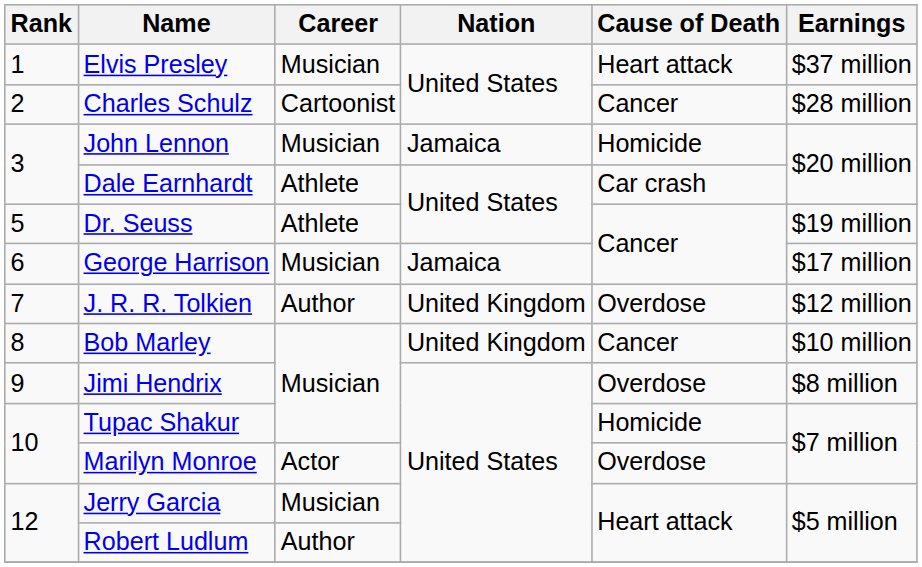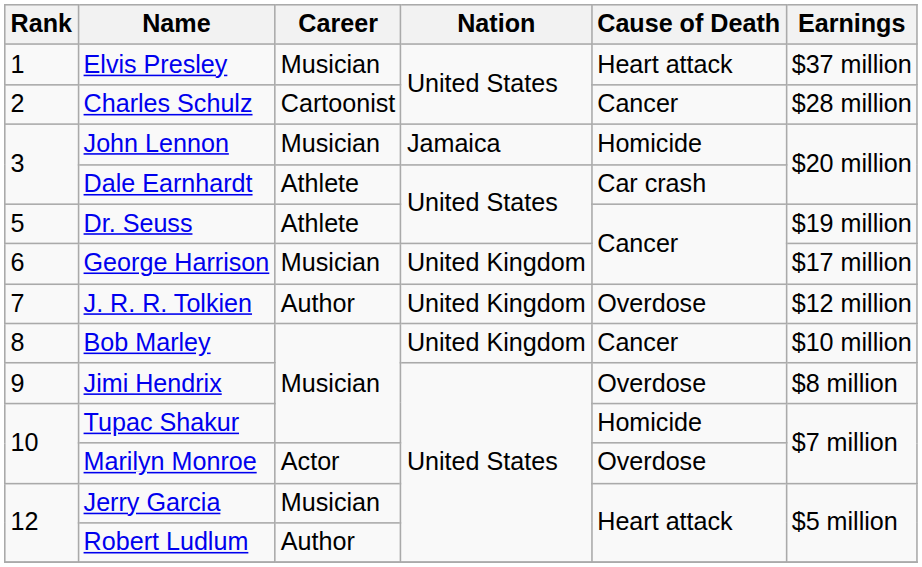 <table class="wikitable sortable" border="1">
 <tr>
 <th scope="col">Rank</th>
 <th scope="col">Name</th>
 <th scope="col">Career</th>
 <th scope="col">Nation</th>
 <th>Cause of Death</th>
 <th scope="col">Earnings</th>
 </tr>
 <tr>
 <td>1</td>
 <td><a href='#'>Elvis Presley</a></td>
 <td>Musician</td>
 <td rowspan="2">United States</td>
 <td>Heart attack</td>
 <td>$37 million</td>
 </tr>
 <tr>
 <td>2</td>
 <td><a href='#'>Charles Schulz</a></td>
 <td>Cartoonist</td>
 <td>Cancer</td>
 <td>$28 million</td>
 </tr>
 <tr>
 <td rowspan="2">3</td>
 <td><a href='#'>John Lennon</a></td>
 <td>Musician</td>
 <td>Jamaica</td>
 <td>Homicide</td>
 <td rowspan="2">$20 million</td>
 </tr>
 <tr>
 <td><a href='#'>Dale Earnhardt</a></td>
 <td>Athlete</td>
 <td rowspan="2">United States</td>
 <td>Car crash</td>
 </tr>
 <tr>
 <td>5</td>
 <td><a href='#'>Dr. Seuss</a></td>
 <td>Athlete</td>
 <td rowspan="2">Cancer</td>
 <td>$19 million</td>
 </tr>
 <tr>
 <td>6</td>
 <td><a href='#'>George Harrison</a></td>
 <td>Musician</td>
-<td>Jamaica</td>
+<td>United Kingdom</td>
 <td>$17 million</td>
 </tr>
 <tr>
 <td>7</td>
 <td><a href='#'>J. R. R. Tolkien</a></td>
 <td>Author</td>
 <td>United Kingdom</td>
 <td>Overdose</td>
 <td>$12 million</td>
 </tr>
 <tr>
 <td>8</td>
 <td><a href='#'>Bob Marley</a></td>
 <td rowspan="3">Musician</td>
 <td>United Kingdom</td>
 <td>Cancer</td>
 <td>$10 million</td>
 </tr>
 <tr>
 <td>9</td>
 <td><a href='#'>Jimi Hendrix</a></td>
 <td rowspan="5">United States</td>
 <td>Overdose</td>
 <td>$8 million</td>
 </tr>
 <tr>
 <td rowspan="2">10</td>
 <td><a href='#'>Tupac Shakur</a></td>
 <td>Homicide</td>
 <td rowspan="2">$7 million</td>
 </tr>
 <tr>
 <td><a href='#'>Marilyn Monroe</a></td>
 <td>Actor</td>
 <td>Overdose</td>
 </tr>
 <tr>
 <td rowspan="2">12</td>
 <td><a href='#'>Jerry Garcia</a></td>
 <td>Musician</td>
 <td rowspan="2">Heart attack</td>
 <td rowspan="2">$5 million</td>
 </tr>
 <tr>
 <td><a href='#'>Robert Ludlum</a></td>
 <td>Author</td>
 </tr>
 <tr>
 </tr>
 </table>
